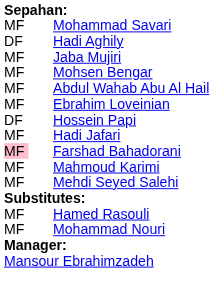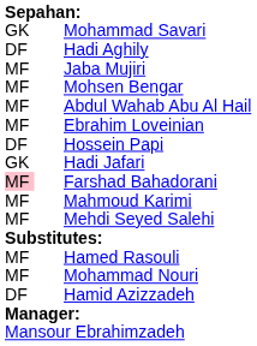 <table style="font-size: 90%" cellspacing="0" cellpadding="0">
 <tr>
 <td colspan="4"><strong>Sepahan:</strong></td>
 </tr>
 <tr>
 <th width=25></th>
 <th width=25></th>
 </tr>
 <tr>
-<td>MF</td>
+<td>GK</td>
 <td></td>
 <td> <a href='#'>Mohammad Savari</a></td>
 </tr>
 <tr>
 <td>DF</td>
 <td></td>
 <td> <a href='#'>Hadi Aghily</a></td>
 </tr>
 <tr>
 <td>MF</td>
 <td></td>
 <td> <a href='#'>Jaba Mujiri</a></td>
 <td></td>
 <td></td>
 <td></td>
 </tr>
 <tr>
 <td>MF</td>
 <td></td>
 <td> <a href='#'>Mohsen Bengar</a></td>
 </tr>
 <tr>
 <td>MF</td>
 <td></td>
 <td> <a href='#'>Abdul Wahab Abu Al Hail</a></td>
 </tr>
 <tr>
 <td>MF</td>
 <td></td>
 <td> <a href='#'>Ebrahim Loveinian</a></td>
 <td></td>
 <td></td>
 <td></td>
 </tr>
 <tr>
 <td>DF</td>
 <td></td>
 <td> <a href='#'>Hossein Papi</a></td>
 <td></td>
 </tr>
 <tr>
-<td>MF</td>
+<td>GK</td>
 <td></td>
 <td> <a href='#'>Hadi Jafari</a></td>
 </tr>
 <tr>
 <td style="background: pink;">MF</td>
 <td></td>
 <td> <a href='#'>Farshad Bahadorani</a></td>
 </tr>
 <tr>
 <td>MF</td>
 <td></td>
 <td> <a href='#'>Mahmoud Karimi</a></td>
 <td></td>
 <td></td>
 <td></td>
 </tr>
 <tr>
 <td>MF</td>
 <td></td>
 <td> <a href='#'>Mehdi Seyed Salehi</a></td>
 </tr>
 <tr>
 <td colspan=3><strong>Substitutes:</strong></td>
 </tr>
 <tr>
 <td>MF</td>
 <td></td>
 <td> <a href='#'>Hamed Rasouli</a></td>
 <td></td>
 <td></td>
 <td></td>
 </tr>
 <tr>
 <td>MF</td>
 <td></td>
 <td> <a href='#'>Mohammad Nouri</a></td>
 <td></td>
 <td></td>
 <td></td>
 </tr>
 <tr>
+<td>DF</td>
+<td></td>
+<td> <a href='#'>Hamid Azizzadeh</a></td>
+<td></td>
+<td></td>
+<td></td>
+</tr>
+<tr>
 <td colspan=3><strong>Manager:</strong></td>
 </tr>
 <tr>
 <td colspan=4> <a href='#'>Mansour Ebrahimzadeh</a></td>
 </tr>
 </table>
